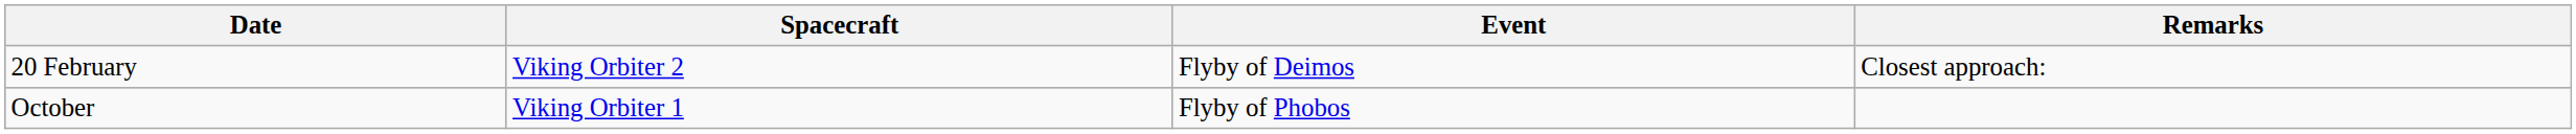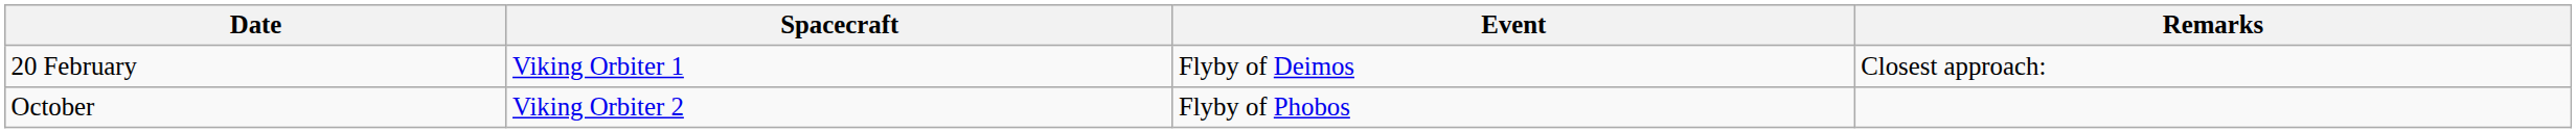 <table class=wikitable width="100%">
 <tr>
 <th>Date</th>
 <th>Spacecraft</th>
 <th>Event</th>
 <th>Remarks</th>
 </tr>
 <tr>
 <td>20 February</td>
-<td><a href='#'>Viking Orbiter 2</a></td>
+<td><a href='#'>Viking Orbiter 1</a></td>
 <td>Flyby of <a href='#'>Deimos</a></td>
 <td>Closest approach: </td>
 </tr>
 <tr>
 <td>October</td>
-<td><a href='#'>Viking Orbiter 1</a></td>
+<td><a href='#'>Viking Orbiter 2</a></td>
 <td>Flyby of <a href='#'>Phobos</a></td>
 <td></td>
 </tr>
 </table>
